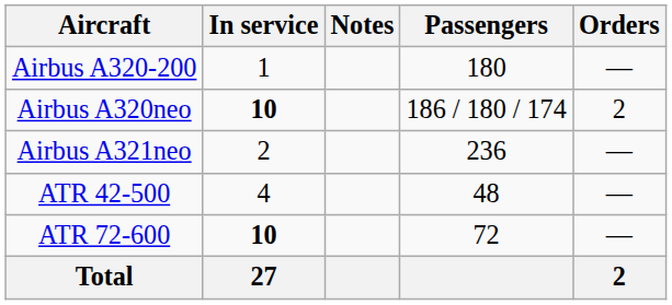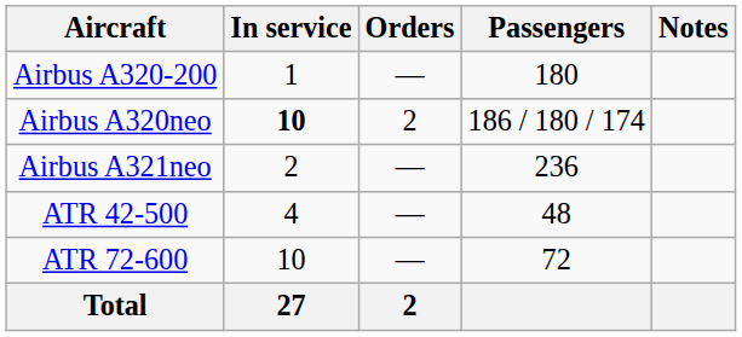 <table class="wikitable" style="margin:1em auto;border-collapse:collapse;text-align:center">
 <tr>
 <th>Aircraft</th>
 <th>In service</th>
+<th>Orders</th>
+<th>Passengers</th>
 <th>Notes</th>
-<th>Passengers</th>
-<th>Orders</th>
 </tr>
 <tr>
 <td><a href='#'>Airbus A320-200</a></td>
 <td>1</td>
+<td>—</td>
+<td>180</td>
 <td></td>
-<td>180</td>
-<td>—</td>
 </tr>
 <tr>
 <td><a href='#'>Airbus A320neo</a></td>
 <td><strong>10</strong></td>
+<td>2</td>
+<td>186 / 180 / 174</td>
 <td></td>
-<td>186 / 180 / 174</td>
-<td>2</td>
 </tr>
 <tr>
 <td><a href='#'>Airbus A321neo</a></td>
 <td>2</td>
+<td>—</td>
+<td>236</td>
 <td></td>
-<td>236</td>
-<td>—</td>
 </tr>
 <tr>
 <td><a href='#'>ATR 42-500</a></td>
 <td>4</td>
+<td>—</td>
+<td>48</td>
 <td></td>
-<td>48</td>
-<td>—</td>
 </tr>
 <tr>
 <td><a href='#'>ATR 72-600</a></td>
-<td><strong>10</strong></td>
+<td>10</td>
+<td>—</td>
+<td>72</td>
 <td></td>
-<td>72</td>
-<td>—</td>
 </tr>
 <tr>
 <th>Total</th>
 <th>27</th>
+<th>2</th>
 <th></th>
 <th></th>
-<th>2</th>
 </tr>
 </table>
